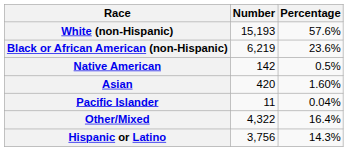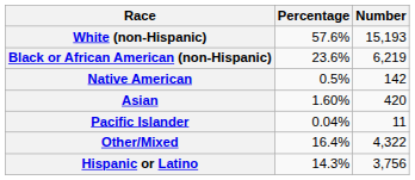 <table class="wikitable" style="text-align:right">
 <tr>
 <th scope="col">Race</th>
+<th scope="col">Percentage</th>
 <th scope="col">Number</th>
-<th scope="col">Percentage</th>
 </tr>
 <tr>
 <th scope="row"><a href='#'>White</a> (non-Hispanic)</th>
+<td>57.6%</td>
 <td>15,193</td>
-<td>57.6%</td>
 </tr>
 <tr>
 <th scope="row"><a href='#'>Black or African American</a> (non-Hispanic)</th>
+<td>23.6%</td>
 <td>6,219</td>
-<td>23.6%</td>
 </tr>
 <tr>
 <th scope="row"><a href='#'>Native American</a></th>
+<td>0.5%</td>
 <td>142</td>
-<td>0.5%</td>
 </tr>
 <tr>
 <th scope="row"><a href='#'>Asian</a></th>
+<td>1.60%</td>
 <td>420</td>
-<td>1.60%</td>
 </tr>
 <tr>
 <th scope="row"><a href='#'>Pacific Islander</a></th>
+<td>0.04%</td>
 <td>11</td>
-<td>0.04%</td>
 </tr>
 <tr>
 <th scope="row"><a href='#'>Other/Mixed</a></th>
+<td>16.4%</td>
 <td>4,322</td>
-<td>16.4%</td>
 </tr>
 <tr>
 <th scope="row"><a href='#'>Hispanic</a> or <a href='#'>Latino</a></th>
+<td>14.3%</td>
 <td>3,756</td>
-<td>14.3%</td>
 </tr>
 </table>
